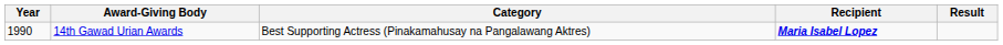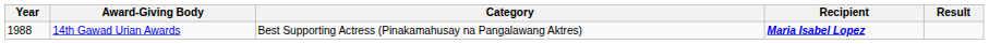 <table | width="90%" class="wikitable sortable">
 <tr>
 <th>Year</th>
 <th>Award-Giving Body</th>
 <th>Category</th>
 <th>Recipient</th>
 <th>Result</th>
 </tr>
 <tr>
-<td>1990</td>
+<td>1988</td>
 <td><a href='#'>14th Gawad Urian Awards</a></td>
 <td>Best Supporting Actress (Pinakamahusay na Pangalawang Aktres)</td>
 <td><strong><em><a href='#'>Maria Isabel Lopez</a></em></strong></td>
 <td></td>
 </tr>
 </table>
